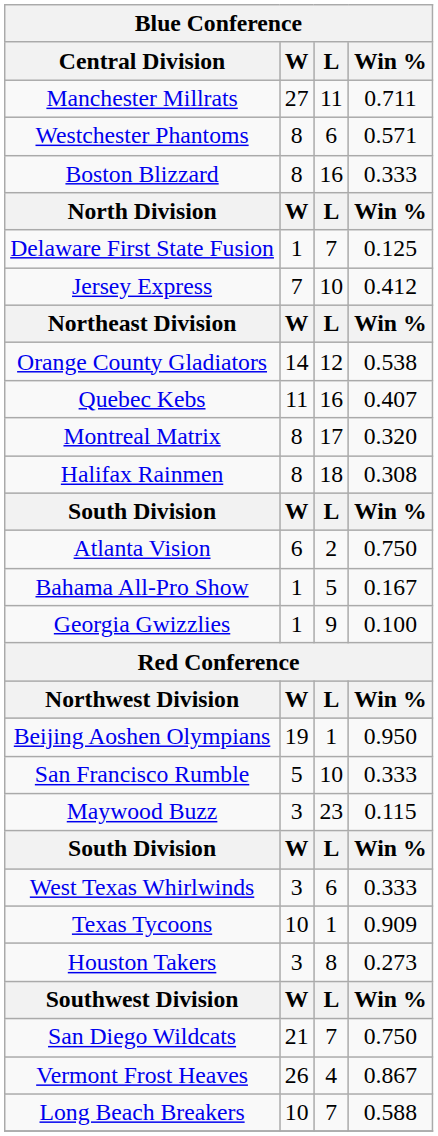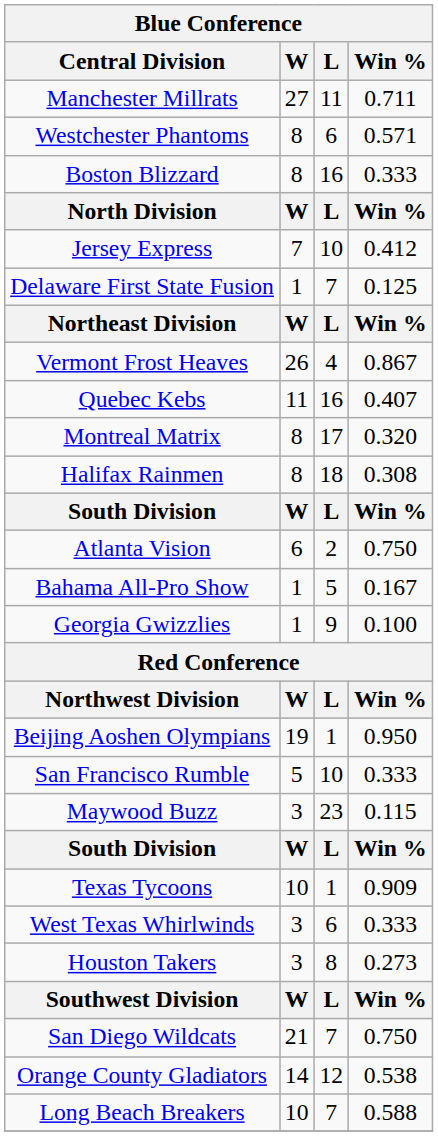 <table class="wikitable">
 <tr>
 <th bgcolor="#DDDDFF" colspan=4>Blue Conference</th>
 </tr>
 <tr>
 <th bgcolor="#DDDDFF">Central Division</th>
 <th bgcolor="#DDDDFF">W</th>
 <th bgcolor="#DDDDFF">L</th>
 <th bgcolor="#DDDDFF">Win %</th>
 </tr>
 <tr>
 <td align=center><a href='#'>Manchester Millrats</a></td>
 <td align=center>27</td>
 <td align=center>11</td>
 <td align=center>0.711</td>
 </tr>
 <tr>
 <td align=center><a href='#'>Westchester Phantoms</a></td>
 <td align=center>8</td>
 <td align=center>6</td>
 <td align=center>0.571</td>
 </tr>
 <tr>
 <td align=center><a href='#'>Boston Blizzard</a></td>
 <td align=center>8</td>
 <td align=center>16</td>
 <td align=center>0.333</td>
 </tr>
 <tr>
 <th bgcolor="#DDDDFF">North Division</th>
 <th bgcolor="#DDDDFF">W</th>
 <th bgcolor="#DDDDFF">L</th>
 <th bgcolor="#DDDDFF">Win %</th>
 </tr>
 <tr>
+<td align=center><a href='#'>Jersey Express</a></td>
+<td align=center>7</td>
+<td align=center>10</td>
+<td align=center>0.412</td>
+</tr>
+<tr>
 <td align=center><a href='#'>Delaware First State Fusion</a></td>
 <td align=center>1</td>
 <td align=center>7</td>
 <td align=center>0.125</td>
-</tr>
-<tr>
-<td align=center><a href='#'>Jersey Express</a></td>
-<td align=center>7</td>
-<td align=center>10</td>
-<td align=center>0.412</td>
 </tr>
 <tr>
 <th bgcolor="#DDDDFF">Northeast Division</th>
 <th bgcolor="#DDDDFF">W</th>
 <th bgcolor="#DDDDFF">L</th>
 <th bgcolor="#DDDDFF">Win %</th>
 </tr>
 <tr>
-<td align=center><a href='#'>Orange County Gladiators</a></td>
-<td align=center>14</td>
-<td align=center>12</td>
-<td align=center>0.538</td>
+<td align=center><a href='#'>Vermont Frost Heaves</a></td>
+<td align=center>26</td>
+<td align=center>4</td>
+<td align=center>0.867</td>
 </tr>
 <tr>
 <td align=center><a href='#'>Quebec Kebs</a></td>
 <td align=center>11</td>
 <td align=center>16</td>
 <td align=center>0.407</td>
 </tr>
 <tr>
 <td align=center><a href='#'>Montreal Matrix</a></td>
 <td align=center>8</td>
 <td align=center>17</td>
 <td align=center>0.320</td>
 </tr>
 <tr>
 <td align=center><a href='#'>Halifax Rainmen</a></td>
 <td align=center>8</td>
 <td align=center>18</td>
 <td align=center>0.308</td>
 </tr>
 <tr>
 <th bgcolor="#DDDDFF">South Division</th>
 <th bgcolor="#DDDDFF">W</th>
 <th bgcolor="#DDDDFF">L</th>
 <th bgcolor="#DDDDFF">Win %</th>
 </tr>
 <tr>
 <td align=center><a href='#'>Atlanta Vision</a></td>
 <td align=center>6</td>
 <td align=center>2</td>
 <td align=center>0.750</td>
 </tr>
 <tr>
 <td align=center><a href='#'>Bahama All-Pro Show</a></td>
 <td align=center>1</td>
 <td align=center>5</td>
 <td align=center>0.167</td>
 </tr>
 <tr>
 <td align=center><a href='#'>Georgia Gwizzlies</a></td>
 <td align=center>1</td>
 <td align=center>9</td>
 <td align=center>0.100</td>
 </tr>
 <tr>
 <th bgcolor="#DDDDFF" colspan=4>Red Conference</th>
 </tr>
 <tr>
 <th bgcolor="#DDDDFF">Northwest Division</th>
 <th bgcolor="#DDDDFF">W</th>
 <th bgcolor="#DDDDFF">L</th>
 <th bgcolor="#DDDDFF">Win %</th>
 </tr>
 <tr>
 <td align=center><a href='#'>Beijing Aoshen Olympians</a></td>
 <td align=center>19</td>
 <td align=center>1</td>
 <td align=center>0.950</td>
 </tr>
 <tr>
 <td align=center><a href='#'>San Francisco Rumble</a></td>
 <td align=center>5</td>
 <td align=center>10</td>
 <td align=center>0.333</td>
 </tr>
 <tr>
 <td align=center><a href='#'>Maywood Buzz</a></td>
 <td align=center>3</td>
 <td align=center>23</td>
 <td align=center>0.115</td>
 </tr>
 <tr>
 <th bgcolor="#DDDDFF">South Division</th>
 <th bgcolor="#DDDDFF">W</th>
 <th bgcolor="#DDDDFF">L</th>
 <th bgcolor="#DDDDFF">Win %</th>
 </tr>
 <tr>
+<td align=center><a href='#'>Texas Tycoons</a></td>
+<td align=center>10</td>
+<td align=center>1</td>
+<td align=center>0.909</td>
+</tr>
+<tr>
 <td align=center><a href='#'>West Texas Whirlwinds</a></td>
 <td align=center>3</td>
 <td align=center>6</td>
 <td align=center>0.333</td>
-</tr>
-<tr>
-<td align=center><a href='#'>Texas Tycoons</a></td>
-<td align=center>10</td>
-<td align=center>1</td>
-<td align=center>0.909</td>
 </tr>
 <tr>
 <td align=center><a href='#'>Houston Takers</a></td>
 <td align=center>3</td>
 <td align=center>8</td>
 <td align=center>0.273</td>
 </tr>
 <tr>
 <th bgcolor="#DDDDFF">Southwest Division</th>
 <th bgcolor="#DDDDFF">W</th>
 <th bgcolor="#DDDDFF">L</th>
 <th bgcolor="#DDDDFF">Win %</th>
 </tr>
 <tr>
 <td align=center><a href='#'>San Diego Wildcats</a></td>
 <td align=center>21</td>
 <td align=center>7</td>
 <td align=center>0.750</td>
 </tr>
 <tr>
-<td align=center><a href='#'>Vermont Frost Heaves</a></td>
-<td align=center>26</td>
-<td align=center>4</td>
-<td align=center>0.867</td>
+<td align=center><a href='#'>Orange County Gladiators</a></td>
+<td align=center>14</td>
+<td align=center>12</td>
+<td align=center>0.538</td>
 </tr>
 <tr>
 <td align=center><a href='#'>Long Beach Breakers</a></td>
 <td align=center>10</td>
 <td align=center>7</td>
 <td align=center>0.588</td>
 </tr>
 <tr>
 </tr>
 </table>
